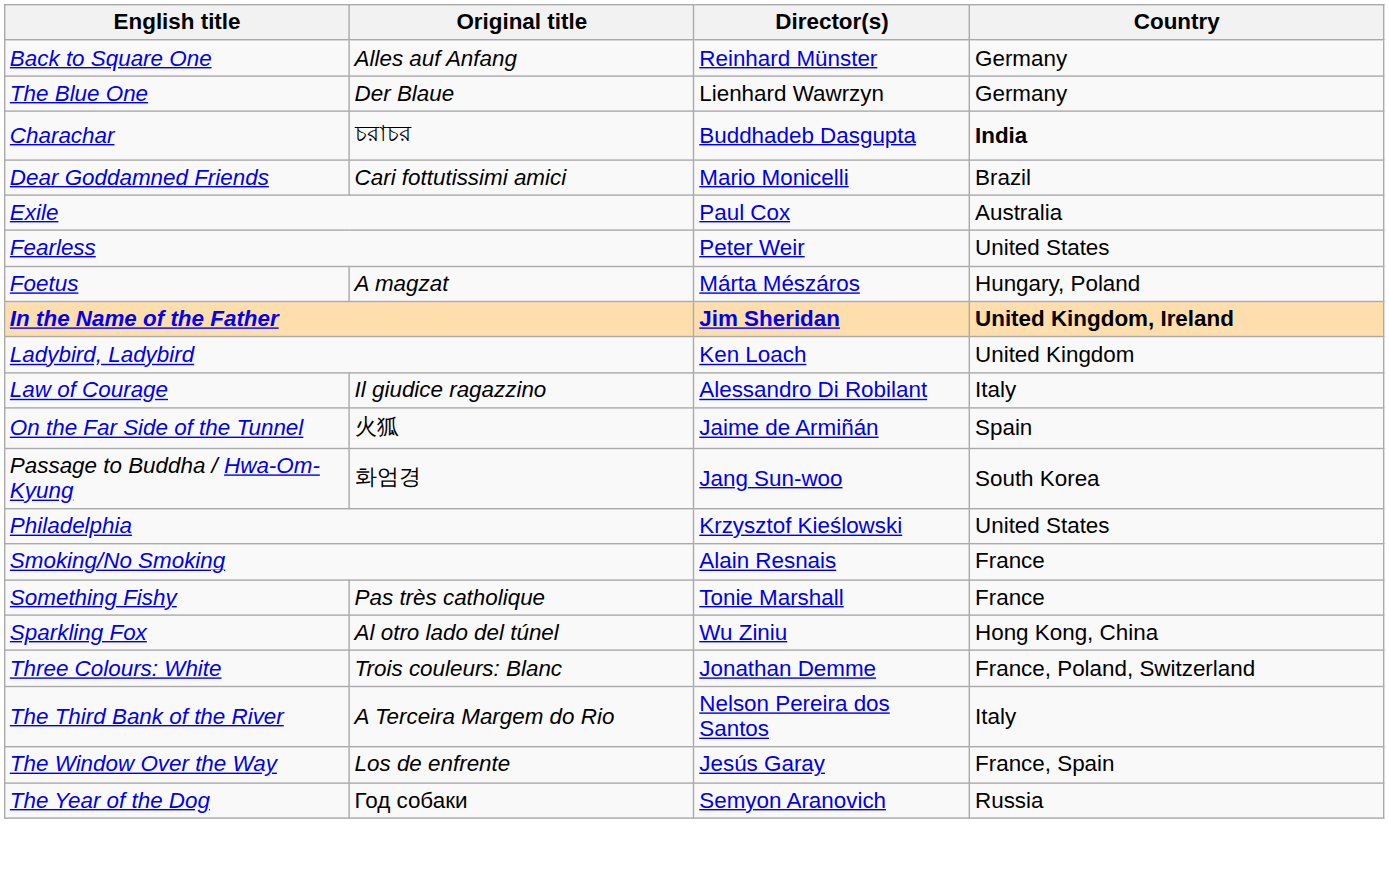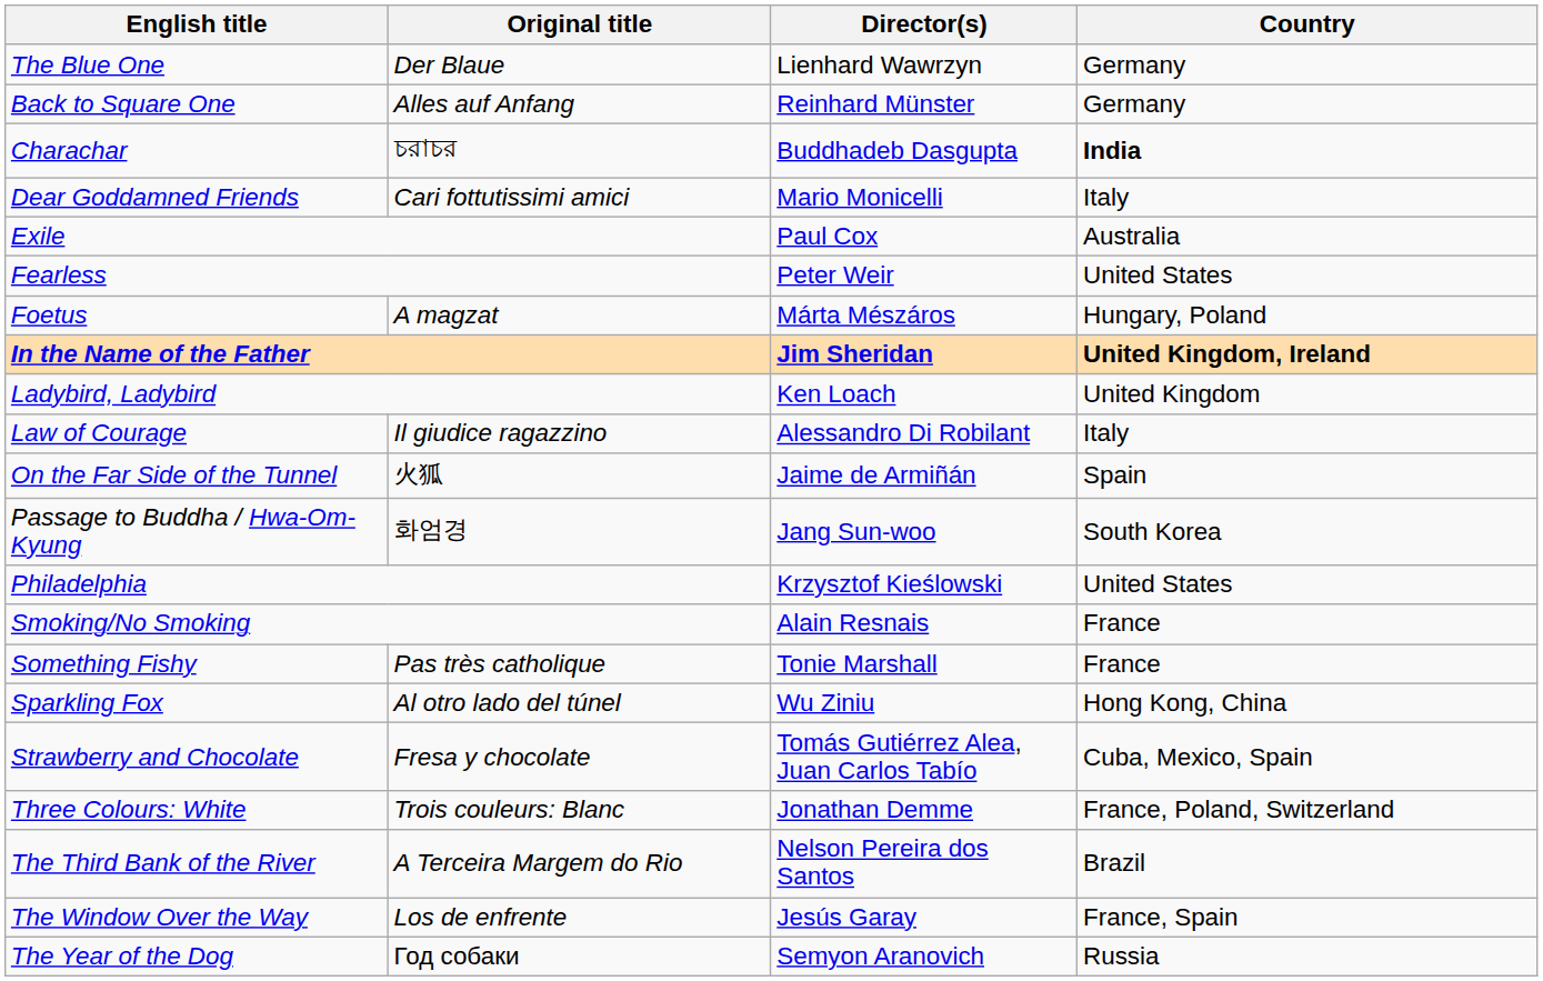 <table class="wikitable" width="78%" cellpadding="5">
 <tr>
 <th width="25%">English title</th>
 <th width="25%">Original title</th>
 <th width="20%">Director(s)</th>
 <th width="30%">Country</th>
 </tr>
 <tr>
+<td><em><a href='#'>The Blue One</a></em></td>
+<td><em>Der Blaue</em></td>
+<td>Lienhard Wawrzyn</td>
+<td>Germany</td>
+</tr>
+<tr>
 <td><em><a href='#'>Back to Square One</a></em></td>
 <td><em>Alles auf Anfang</em></td>
 <td><a href='#'>Reinhard Münster</a></td>
-<td>Germany</td>
-</tr>
-<tr>
-<td><em><a href='#'>The Blue One</a></em></td>
-<td><em>Der Blaue</em></td>
-<td>Lienhard Wawrzyn</td>
 <td>Germany</td>
 </tr>
 <tr>
 <td><em><a href='#'>Charachar</a></em></td>
 <td>চরাচর</td>
 <td><a href='#'>Buddhadeb Dasgupta</a></td>
 <td><strong>India</strong></td>
 </tr>
 <tr>
 <td><em><a href='#'>Dear Goddamned Friends</a></em></td>
 <td><em>Cari fottutissimi amici</em></td>
 <td><a href='#'>Mario Monicelli</a></td>
-<td>Brazil</td>
+<td>Italy</td>
 </tr>
 <tr>
 <td colspan="2"><em><a href='#'>Exile</a></em></td>
 <td><a href='#'>Paul Cox</a></td>
 <td>Australia</td>
 </tr>
 <tr>
 <td colspan="2"><em><a href='#'>Fearless</a></em></td>
 <td><a href='#'>Peter Weir</a></td>
 <td>United States</td>
 </tr>
 <tr>
 <td><em><a href='#'>Foetus</a></em></td>
 <td><em>A magzat</em></td>
 <td><a href='#'>Márta Mészáros</a></td>
 <td>Hungary, Poland</td>
 </tr>
 <tr style="background:#FFDEAD;">
 <td colspan="2"><strong><em><a href='#'>In the Name of the Father</a></em></strong></td>
 <td><strong><a href='#'>Jim Sheridan</a></strong></td>
 <td><strong>United Kingdom, Ireland</strong></td>
 </tr>
 <tr>
 <td colspan="2"><em><a href='#'>Ladybird, Ladybird</a></em></td>
 <td><a href='#'>Ken Loach</a></td>
 <td>United Kingdom</td>
 </tr>
 <tr>
 <td><em><a href='#'>Law of Courage</a></em></td>
 <td><em>Il giudice ragazzino</em></td>
 <td><a href='#'>Alessandro Di Robilant</a></td>
 <td>Italy</td>
 </tr>
 <tr>
 <td><em><a href='#'>On the Far Side of the Tunnel</a></em></td>
 <td>火狐</td>
 <td><a href='#'>Jaime de Armiñán</a></td>
 <td>Spain</td>
 </tr>
 <tr>
 <td><em>Passage to Buddha / <a href='#'>Hwa-Om-Kyung</a></em></td>
 <td>화엄경</td>
 <td><a href='#'>Jang Sun-woo</a></td>
 <td>South Korea</td>
 </tr>
 <tr>
 <td colspan="2"><em><a href='#'>Philadelphia</a></em></td>
 <td><a href='#'>Krzysztof Kieślowski</a></td>
 <td>United States</td>
 </tr>
 <tr>
 <td colspan="2"><em><a href='#'>Smoking/No Smoking</a></em></td>
 <td><a href='#'>Alain Resnais</a></td>
 <td>France</td>
 </tr>
 <tr>
 <td><em><a href='#'>Something Fishy</a></em></td>
 <td><em>Pas très catholique</em></td>
 <td><a href='#'>Tonie Marshall</a></td>
 <td>France</td>
 </tr>
 <tr>
 <td><em><a href='#'>Sparkling Fox</a></em></td>
 <td><em>Al otro lado del túnel</em></td>
 <td><a href='#'>Wu Ziniu</a></td>
 <td>Hong Kong, China</td>
 </tr>
 <tr>
+<td><em><a href='#'>Strawberry and Chocolate</a></em></td>
+<td><em>Fresa y chocolate</em></td>
+<td><a href='#'>Tomás Gutiérrez Alea</a>, <a href='#'>Juan Carlos Tabío</a></td>
+<td>Cuba, Mexico, Spain</td>
+</tr>
+<tr>
 <td><em><a href='#'>Three Colours: White</a></em></td>
 <td><em>Trois couleurs: Blanc</em></td>
 <td><a href='#'>Jonathan Demme</a></td>
 <td>France, Poland, Switzerland</td>
 </tr>
 <tr>
 <td><em><a href='#'>The Third Bank of the River</a></em></td>
 <td><em>A Terceira Margem do Rio</em></td>
 <td><a href='#'>Nelson Pereira dos Santos</a></td>
-<td>Italy</td>
+<td>Brazil</td>
 </tr>
 <tr>
 <td><em><a href='#'>The Window Over the Way</a></em></td>
 <td><em>Los de enfrente</em></td>
 <td><a href='#'>Jesús Garay</a></td>
 <td>France, Spain</td>
 </tr>
 <tr>
 <td><em><a href='#'>The Year of the Dog</a></em></td>
 <td>Год собаки</td>
 <td><a href='#'>Semyon Aranovich</a></td>
 <td>Russia</td>
 </tr>
 </table>
